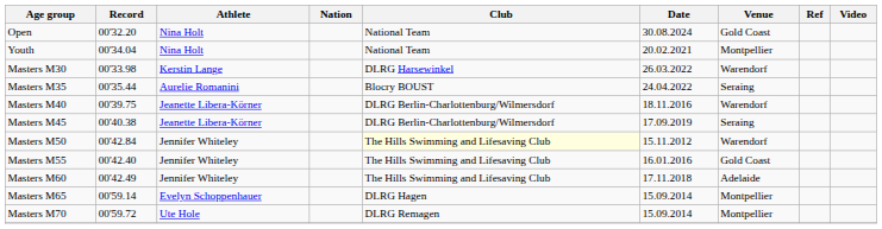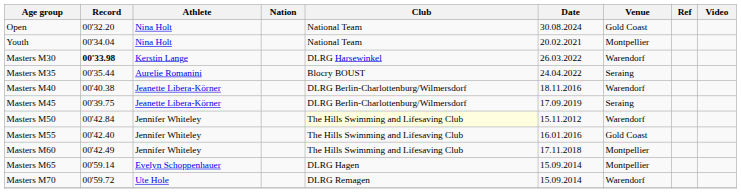 <table class="wikitable" style="font-size:95%; width: 95%;">
 <tr>
 <th>Age group</th>
 <th>Record</th>
 <th>Athlete</th>
 <th>Nation</th>
 <th>Club</th>
 <th>Date</th>
 <th>Venue</th>
 <th>Ref</th>
 <th>Video</th>
 </tr>
 <tr>
 <td>Open</td>
 <td>00'32.20</td>
 <td><a href='#'>Nina Holt</a></td>
 <td></td>
 <td>National Team</td>
 <td>30.08.2024</td>
 <td>Gold Coast</td>
 <td></td>
 <td></td>
 </tr>
 <tr>
 <td>Youth</td>
 <td>00'34.04</td>
 <td><a href='#'>Nina Holt</a></td>
 <td></td>
 <td>National Team</td>
 <td>20.02.2021</td>
 <td>Montpellier</td>
 <td></td>
 <td></td>
 </tr>
 <tr>
 <td>Masters M30</td>
-<td>00'33.98</td>
+<td><strong>00'33.98</strong></td>
 <td><a href='#'>Kerstin Lange</a></td>
 <td></td>
 <td>DLRG <a href='#'>Harsewinkel</a></td>
 <td>26.03.2022</td>
 <td>Warendorf</td>
 <td></td>
 <td></td>
 </tr>
 <tr>
 <td>Masters M35</td>
 <td>00'35.44</td>
 <td><a href='#'>Aurelie Romanini</a></td>
 <td></td>
 <td>Blocry BOUST</td>
 <td>24.04.2022</td>
 <td>Seraing</td>
 <td></td>
 <td></td>
 </tr>
 <tr>
 <td>Masters M40</td>
-<td>00'39.75</td>
+<td>00'40.38</td>
 <td><a href='#'>Jeanette Libera-Körner</a></td>
 <td></td>
 <td>DLRG Berlin-Charlottenburg/Wilmersdorf</td>
 <td>18.11.2016</td>
 <td>Warendorf</td>
 <td></td>
 <td></td>
 </tr>
 <tr>
 <td>Masters M45</td>
-<td>00'40.38</td>
+<td>00'39.75</td>
 <td><a href='#'>Jeanette Libera-Körner</a></td>
 <td></td>
 <td>DLRG Berlin-Charlottenburg/Wilmersdorf</td>
 <td>17.09.2019</td>
 <td>Seraing</td>
 <td></td>
 <td></td>
 </tr>
 <tr>
 <td>Masters M50</td>
 <td>00'42.84</td>
 <td>Jennifer Whiteley</td>
 <td></td>
 <td style="background: lightyellow;">The Hills Swimming and Lifesaving Club</td>
 <td>15.11.2012</td>
 <td>Warendorf</td>
 <td></td>
 <td></td>
 </tr>
 <tr>
 <td>Masters M55</td>
 <td>00'42.40</td>
 <td>Jennifer Whiteley</td>
 <td></td>
 <td>The Hills Swimming and Lifesaving Club</td>
 <td>16.01.2016</td>
 <td>Gold Coast</td>
 <td></td>
 <td></td>
 </tr>
 <tr>
 <td>Masters M60</td>
 <td>00'42.49</td>
 <td>Jennifer Whiteley</td>
 <td></td>
 <td>The Hills Swimming and Lifesaving Club</td>
 <td>17.11.2018</td>
-<td>Adelaide</td>
+<td>Montpellier</td>
 <td></td>
 <td></td>
 </tr>
 <tr>
 <td>Masters M65</td>
 <td>00'59.14</td>
 <td><a href='#'>Evelyn Schoppenhauer</a></td>
 <td></td>
 <td>DLRG Hagen</td>
 <td>15.09.2014</td>
 <td>Montpellier</td>
 <td></td>
 <td></td>
 </tr>
 <tr>
 <td>Masters M70</td>
 <td>00'59.72</td>
 <td><a href='#'>Ute Hole</a></td>
 <td></td>
 <td>DLRG Remagen</td>
 <td>15.09.2014</td>
-<td>Montpellier</td>
+<td>Warendorf</td>
 <td></td>
 <td></td>
 </tr>
 <tr>
 </tr>
 <tr style="background:#f0f0f0;">
 </tr>
 </table>
